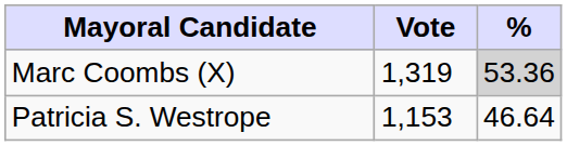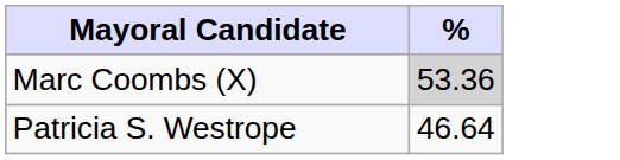 <table class="wikitable">
 <tr>
 <th style="background:#ddf; width:200px;">Mayoral Candidate</th>
-<th style="background:#ddf; width:50px;">Vote</th>
 <th style="background:#ddf; width:30px;">%</th>
 </tr>
 <tr>
 <td>Marc Coombs (X)</td>
-<td>1,319</td>
 <td style="background: lightgrey;">53.36</td>
 </tr>
 <tr>
 <td>Patricia S. Westrope</td>
-<td>1,153</td>
 <td>46.64</td>
 </tr>
 </table>
